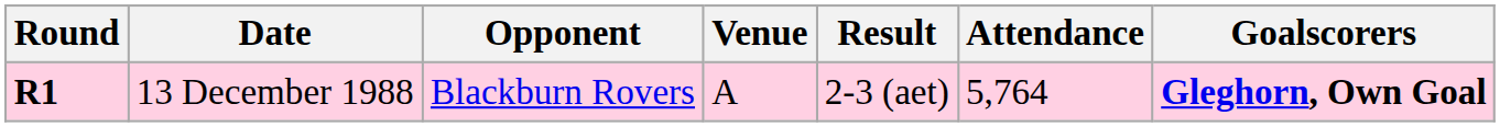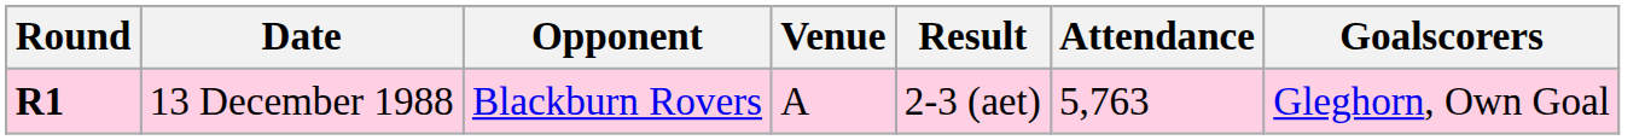 <table class="wikitable">
 <tr>
 <th>Round</th>
 <th>Date</th>
 <th>Opponent</th>
 <th>Venue</th>
 <th>Result</th>
 <th>Attendance</th>
 <th>Goalscorers</th>
 </tr>
 <tr style="background-color: #ffd0e3;">
 <td><strong>R1</strong></td>
 <td>13 December 1988</td>
 <td><a href='#'>Blackburn Rovers</a></td>
 <td>A</td>
 <td>2-3 (aet)</td>
-<td>5,764</td>
-<td><strong><a href='#'>Gleghorn</a>, Own Goal</strong></td>
+<td>5,763</td>
+<td><a href='#'>Gleghorn</a>, Own Goal</td>
 </tr>
 </table>
